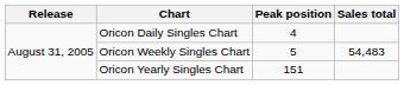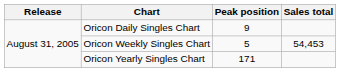 <table class="wikitable">
 <tr>
 <th>Release</th>
 <th>Chart</th>
 <th>Peak position</th>
 <th>Sales total</th>
 </tr>
 <tr>
 <td rowspan="3">August 31, 2005</td>
 <td>Oricon Daily Singles Chart</td>
-<td align="center">4</td>
+<td align="center">9</td>
 <td></td>
 </tr>
 <tr>
 <td>Oricon Weekly Singles Chart</td>
 <td align="center">5</td>
-<td align="center">54,483</td>
+<td align="center">54,453</td>
 </tr>
 <tr>
 <td>Oricon Yearly Singles Chart</td>
-<td align="center">151</td>
+<td align="center">171</td>
 <td></td>
 </tr>
 </table>
